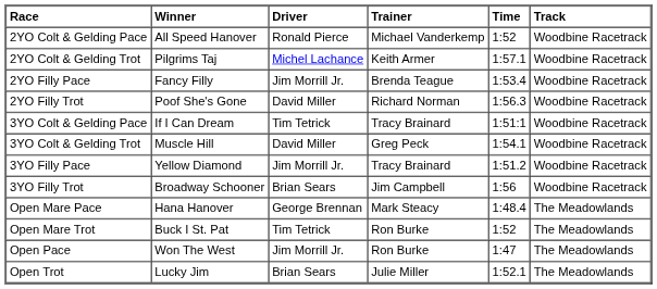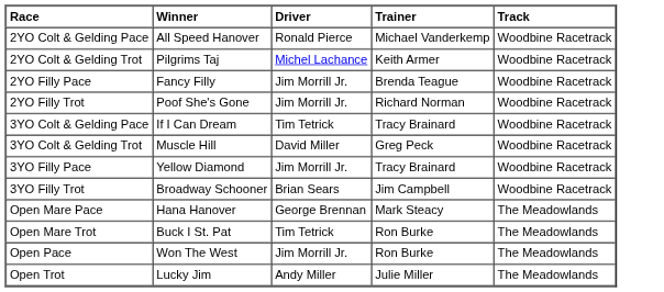 <table cellspacing="0" cellpadding="4" border="2">
 <tr>
 <td><strong>Race</strong></td>
 <td><strong>Winner</strong></td>
 <td><strong>Driver</strong></td>
 <td><strong>Trainer</strong></td>
-<td><strong>Time</strong></td>
 <td><strong>Track</strong></td>
 </tr>
 <tr>
 <td>2YO Colt & Gelding Pace</td>
 <td>All Speed Hanover</td>
 <td>Ronald Pierce</td>
 <td>Michael Vanderkemp</td>
-<td>1:52</td>
 <td>Woodbine Racetrack</td>
 </tr>
 <tr>
 <td>2YO Colt & Gelding Trot</td>
 <td>Pilgrims Taj</td>
 <td><a href='#'>Michel Lachance</a></td>
 <td>Keith Armer</td>
-<td>1:57.1</td>
 <td>Woodbine Racetrack</td>
 </tr>
 <tr>
 <td>2YO Filly Pace</td>
 <td>Fancy Filly</td>
 <td>Jim Morrill Jr.</td>
 <td>Brenda Teague</td>
-<td>1:53.4</td>
 <td>Woodbine Racetrack</td>
 </tr>
 <tr>
 <td>2YO Filly Trot</td>
 <td>Poof She's Gone</td>
-<td>David Miller</td>
+<td>Jim Morrill Jr.</td>
 <td>Richard Norman</td>
-<td>1:56.3</td>
 <td>Woodbine Racetrack</td>
 </tr>
 <tr>
 <td>3YO Colt & Gelding Pace</td>
 <td>If I Can Dream</td>
 <td>Tim Tetrick</td>
 <td>Tracy Brainard</td>
-<td>1:51:1</td>
 <td>Woodbine Racetrack</td>
 </tr>
 <tr>
 <td>3YO Colt & Gelding Trot</td>
 <td>Muscle Hill</td>
 <td>David Miller</td>
 <td>Greg Peck</td>
-<td>1:54.1</td>
 <td>Woodbine Racetrack</td>
 </tr>
 <tr>
 <td>3YO Filly Pace</td>
 <td>Yellow Diamond</td>
 <td>Jim Morrill Jr.</td>
 <td>Tracy Brainard</td>
-<td>1:51.2</td>
 <td>Woodbine Racetrack</td>
 </tr>
 <tr>
 <td>3YO Filly Trot</td>
 <td>Broadway Schooner</td>
 <td>Brian Sears</td>
 <td>Jim Campbell</td>
-<td>1:56</td>
 <td>Woodbine Racetrack</td>
 </tr>
 <tr>
 <td>Open Mare Pace</td>
 <td>Hana Hanover</td>
 <td>George Brennan</td>
 <td>Mark Steacy</td>
-<td>1:48.4</td>
 <td>The Meadowlands</td>
 </tr>
 <tr>
 <td>Open Mare Trot</td>
 <td>Buck I St. Pat</td>
 <td>Tim Tetrick</td>
 <td>Ron Burke</td>
-<td>1:52</td>
 <td>The Meadowlands</td>
 </tr>
 <tr>
 <td>Open Pace</td>
 <td>Won The West</td>
 <td>Jim Morrill Jr.</td>
 <td>Ron Burke</td>
-<td>1:47</td>
 <td>The Meadowlands</td>
 </tr>
 <tr>
 <td>Open Trot</td>
 <td>Lucky Jim</td>
-<td>Brian Sears</td>
+<td>Andy Miller</td>
 <td>Julie Miller</td>
-<td>1:52.1</td>
 <td>The Meadowlands</td>
 </tr>
 </table>
